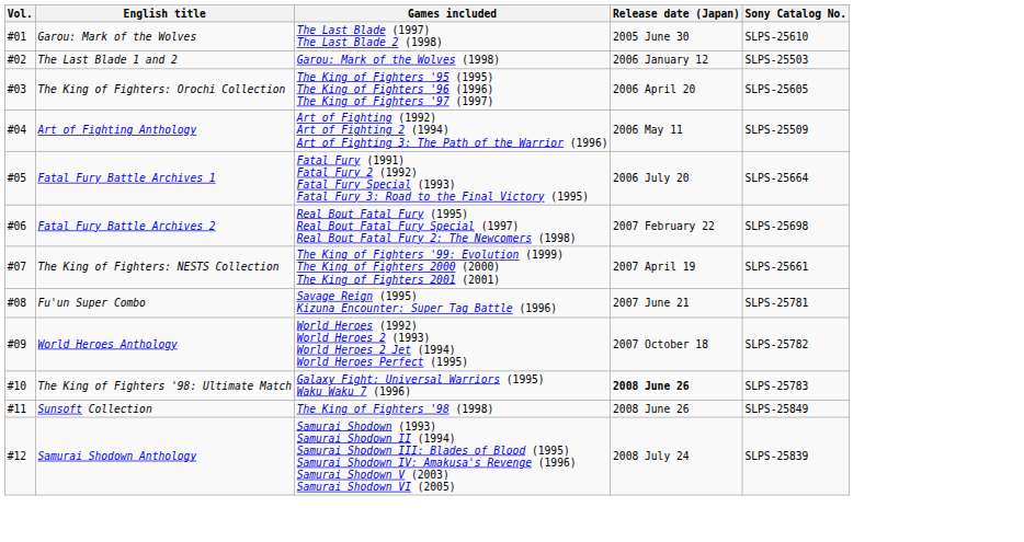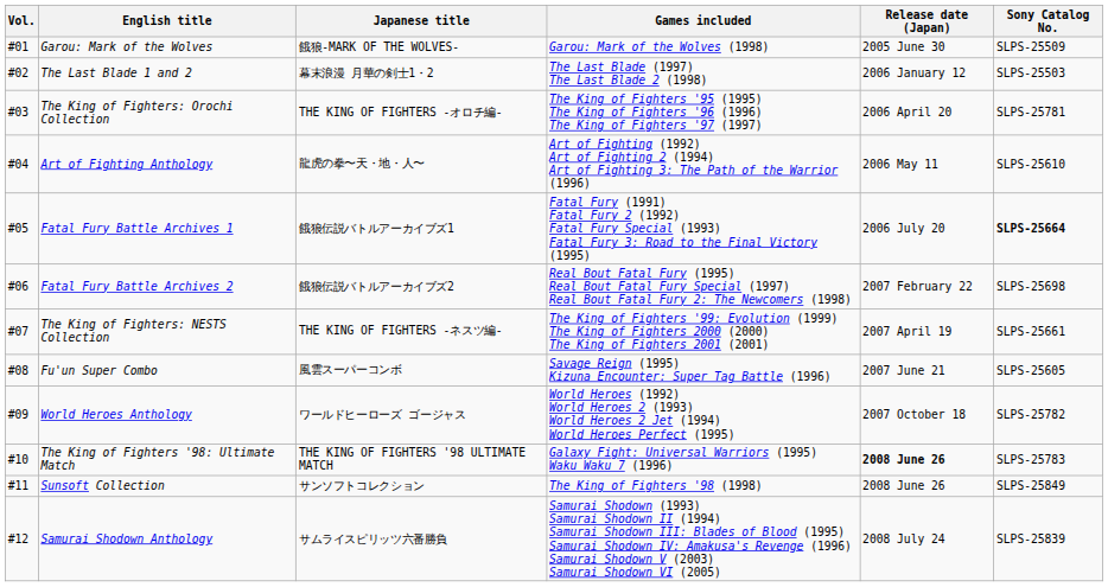 <table class="wikitable sortable">
 <tr>
 <th scope="col">Vol.</th>
 <th scope="col">English title</th>
+<th scope="col">Japanese title</th>
 <th scope="col" class="unsortable">Games included</th>
 <th scope="col">Release date (Japan)</th>
 <th scope="col">Sony Catalog No.</th>
 </tr>
 <tr>
 <td>#01</td>
 <td><em>Garou: Mark of the Wolves</em></td>
-<td><em><a href='#'>The Last Blade</a></em> (1997)<br><em><a href='#'>The Last Blade 2</a></em> (1998)</td>
+<td>餓狼-MARK OF THE WOLVES-</td>
+<td><em><a href='#'>Garou: Mark of the Wolves</a></em> (1998)</td>
 <td>2005 June 30</td>
-<td>SLPS-25610</td>
+<td>SLPS-25509</td>
 </tr>
 <tr>
 <td>#02</td>
 <td><em>The Last Blade 1 and 2</em></td>
-<td><em><a href='#'>Garou: Mark of the Wolves</a></em> (1998)</td>
+<td>幕末浪漫 月華の剣士1・2</td>
+<td><em><a href='#'>The Last Blade</a></em> (1997)<br><em><a href='#'>The Last Blade 2</a></em> (1998)</td>
 <td>2006 January 12</td>
 <td>SLPS-25503</td>
 </tr>
 <tr>
 <td>#03</td>
 <td><em>The King of Fighters: Orochi Collection</em></td>
+<td>THE KING OF FIGHTERS -オロチ編-</td>
 <td><em><a href='#'>The King of Fighters '95</a></em> (1995)<br><em><a href='#'>The King of Fighters '96</a></em> (1996)<br><em><a href='#'>The King of Fighters '97</a></em> (1997)</td>
 <td>2006 April 20</td>
-<td>SLPS-25605</td>
+<td>SLPS-25781</td>
 </tr>
 <tr>
 <td>#04</td>
 <td><em><a href='#'>Art of Fighting Anthology</a></em></td>
+<td>龍虎の拳〜天・地・人〜</td>
 <td><em><a href='#'>Art of Fighting</a></em> (1992)<br><em><a href='#'>Art of Fighting 2</a></em> (1994)<br><em><a href='#'>Art of Fighting 3: The Path of the Warrior</a></em> (1996)</td>
 <td>2006 May 11</td>
-<td>SLPS-25509</td>
+<td>SLPS-25610</td>
 </tr>
 <tr>
 <td>#05</td>
 <td><em><a href='#'>Fatal Fury Battle Archives 1</a></em></td>
+<td>餓狼伝説バトルアーカイブズ1</td>
 <td><em><a href='#'>Fatal Fury</a></em> (1991)<br><em><a href='#'>Fatal Fury 2</a></em> (1992)<br><em><a href='#'>Fatal Fury Special</a></em> (1993)<br><em><a href='#'>Fatal Fury 3: Road to the Final Victory</a></em> (1995)</td>
 <td>2006 July 20</td>
-<td>SLPS-25664</td>
+<td><strong>SLPS-25664</strong></td>
 </tr>
 <tr>
 <td>#06</td>
 <td><em><a href='#'>Fatal Fury Battle Archives 2</a></em></td>
+<td>餓狼伝説バトルアーカイブズ2</td>
 <td><em><a href='#'>Real Bout Fatal Fury</a></em> (1995)<br><em><a href='#'>Real Bout Fatal Fury Special</a></em> (1997)<br><em><a href='#'>Real Bout Fatal Fury 2: The Newcomers</a></em> (1998)</td>
 <td>2007 February 22</td>
 <td>SLPS-25698</td>
 </tr>
 <tr>
 <td>#07</td>
 <td><em>The King of Fighters: NESTS Collection</em></td>
+<td>THE KING OF FIGHTERS -ネスツ編-</td>
 <td><em><a href='#'>The King of Fighters '99: Evolution</a></em> (1999)<br><em><a href='#'>The King of Fighters 2000</a></em> (2000)<br><em><a href='#'>The King of Fighters 2001</a></em> (2001)</td>
 <td>2007 April 19</td>
 <td>SLPS-25661</td>
 </tr>
 <tr>
 <td>#08</td>
 <td><em>Fu'un Super Combo</em></td>
+<td>風雲スーパーコンボ</td>
 <td><em><a href='#'>Savage Reign</a></em> (1995)<br><em><a href='#'>Kizuna Encounter: Super Tag Battle</a></em> (1996)</td>
 <td>2007 June 21</td>
-<td>SLPS-25781</td>
+<td>SLPS-25605</td>
 </tr>
 <tr>
 <td>#09</td>
 <td><em><a href='#'>World Heroes Anthology</a></em></td>
+<td>ワールドヒーローズ ゴージャス</td>
 <td><em><a href='#'>World Heroes</a></em> (1992)<br><em><a href='#'>World Heroes 2</a></em> (1993)<br><em><a href='#'>World Heroes 2 Jet</a></em> (1994)<br><em><a href='#'>World Heroes Perfect</a></em> (1995)</td>
 <td>2007 October 18</td>
 <td>SLPS-25782</td>
 </tr>
 <tr>
 <td>#10</td>
 <td><em>The King of Fighters '98: Ultimate Match</em></td>
+<td>THE KING OF FIGHTERS '98 ULTIMATE MATCH</td>
 <td><em><a href='#'>Galaxy Fight: Universal Warriors</a></em> (1995)<br><em><a href='#'>Waku Waku 7</a></em> (1996)</td>
 <td><strong>2008 June 26</strong></td>
 <td>SLPS-25783</td>
 </tr>
 <tr>
 <td>#11</td>
 <td><em><a href='#'>Sunsoft</a> Collection</em></td>
+<td>サンソフトコレクション</td>
 <td><em><a href='#'>The King of Fighters '98</a></em> (1998)</td>
 <td>2008 June 26</td>
 <td>SLPS-25849</td>
 </tr>
 <tr>
 <td>#12</td>
 <td><em><a href='#'>Samurai Shodown Anthology</a></em></td>
+<td>サムライスピリッツ六番勝負</td>
 <td><em><a href='#'>Samurai Shodown</a></em> (1993)<br><em><a href='#'>Samurai Shodown II</a></em> (1994)<br><em><a href='#'>Samurai Shodown III: Blades of Blood</a></em> (1995)<br><em><a href='#'>Samurai Shodown IV: Amakusa's Revenge</a></em> (1996)<br><em><a href='#'>Samurai Shodown V</a></em> (2003)<br><em><a href='#'>Samurai Shodown VI</a></em> (2005)</td>
 <td>2008 July 24</td>
 <td>SLPS-25839</td>
 </tr>
 </table>
